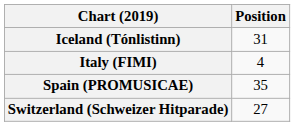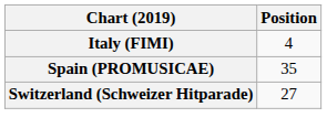 <table class="wikitable sortable plainrowheaders" style="text-align:center">
 <tr>
 <th scope="col">Chart (2019)</th>
 <th scope="col">Position</th>
-</tr>
-<tr>
-<th scope="row">Iceland (Tónlistinn)</th>
-<td>31</td>
 </tr>
 <tr>
 <th scope="row">Italy (FIMI)</th>
 <td>4</td>
 </tr>
 <tr>
 <th scope="row">Spain (PROMUSICAE)</th>
 <td>35</td>
 </tr>
 <tr>
 <th scope="row">Switzerland (Schweizer Hitparade)</th>
 <td>27</td>
 </tr>
 </table>
